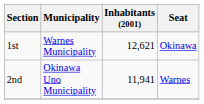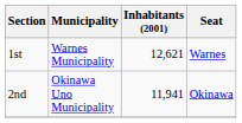 <table class="wikitable" border="1" style="width:35%;" border="1">
 <tr bgcolor=silver>
 <th><strong>Section</strong></th>
 <th><strong>Municipality</strong></th>
 <th><strong>Inhabitants <small> (2001) </small></strong></th>
 <th><strong>Seat</strong></th>
 </tr>
 <tr>
 <td>1st</td>
 <td><a href='#'>Warnes Municipality</a></td>
 <td align="right">12,621</td>
-<td><a href='#'>Okinawa</a></td>
+<td><a href='#'>Warnes</a></td>
 </tr>
 <tr>
 <td>2nd</td>
 <td><a href='#'>Okinawa Uno Municipality</a></td>
 <td align="right">11,941</td>
-<td><a href='#'>Warnes</a></td>
+<td><a href='#'>Okinawa</a></td>
 </tr>
 <tr>
 </tr>
 </table>
